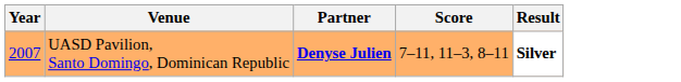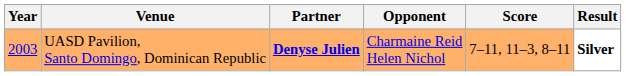 <table class="sortable wikitable" style="font-size: 90%;">
 <tr>
 <th>Year</th>
 <th>Venue</th>
 <th>Partner</th>
+<th>Opponent</th>
 <th>Score</th>
 <th>Result</th>
 </tr>
 <tr style="background:#FFB069">
-<td align="center"><a href='#'>2007</a></td>
+<td align="center"><a href='#'>2003</a></td>
 <td align="left">UASD Pavilion,<br><a href='#'>Santo Domingo</a>, Dominican Republic</td>
 <td align="left"><strong> <a href='#'>Denyse Julien</a></strong></td>
+<td align="left"> <a href='#'>Charmaine Reid</a><br> <a href='#'>Helen Nichol</a></td>
 <td align="left">7–11, 11–3, 8–11</td>
 <td style="text-align:left; background:white"> <strong>Silver</strong></td>
 </tr>
 </table>
